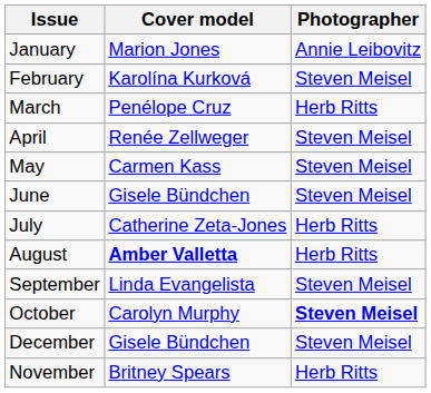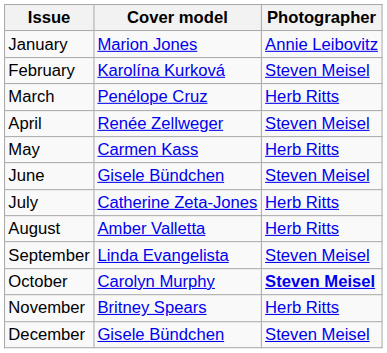 <table class="sortable wikitable">
 <tr>
 <th>Issue</th>
 <th>Cover model</th>
 <th>Photographer</th>
 </tr>
 <tr>
 <td>January</td>
 <td><a href='#'>Marion Jones</a></td>
 <td><a href='#'>Annie Leibovitz</a></td>
 </tr>
 <tr>
 <td>February</td>
 <td><a href='#'>Karolína Kurková</a></td>
 <td><a href='#'>Steven Meisel</a></td>
 </tr>
 <tr>
 <td>March</td>
 <td><a href='#'>Penélope Cruz</a></td>
 <td><a href='#'>Herb Ritts</a></td>
 </tr>
 <tr>
 <td>April</td>
 <td><a href='#'>Renée Zellweger</a></td>
 <td><a href='#'>Steven Meisel</a></td>
 </tr>
 <tr>
 <td>May</td>
 <td><a href='#'>Carmen Kass</a></td>
-<td><a href='#'>Steven Meisel</a></td>
+<td><a href='#'>Herb Ritts</a></td>
 </tr>
 <tr>
 <td>June</td>
 <td><a href='#'>Gisele Bündchen</a></td>
 <td><a href='#'>Steven Meisel</a></td>
 </tr>
 <tr>
 <td>July</td>
 <td><a href='#'>Catherine Zeta-Jones</a></td>
 <td><a href='#'>Herb Ritts</a></td>
 </tr>
 <tr>
 <td>August</td>
-<td><strong><a href='#'>Amber Valletta</a></strong></td>
+<td><a href='#'>Amber Valletta</a></td>
 <td><a href='#'>Herb Ritts</a></td>
 </tr>
 <tr>
 <td>September</td>
 <td><a href='#'>Linda Evangelista</a></td>
 <td><a href='#'>Steven Meisel</a></td>
 </tr>
 <tr>
 <td>October</td>
 <td><a href='#'>Carolyn Murphy</a></td>
 <td><strong><a href='#'>Steven Meisel</a></strong></td>
 </tr>
 <tr>
+<td>November</td>
+<td><a href='#'>Britney Spears</a></td>
+<td><a href='#'>Herb Ritts</a></td>
+</tr>
+<tr>
 <td>December</td>
 <td><a href='#'>Gisele Bündchen</a></td>
 <td><a href='#'>Steven Meisel</a></td>
 </tr>
-<tr>
-<td>November</td>
-<td><a href='#'>Britney Spears</a></td>
-<td><a href='#'>Herb Ritts</a></td>
-</tr>
 </table>
